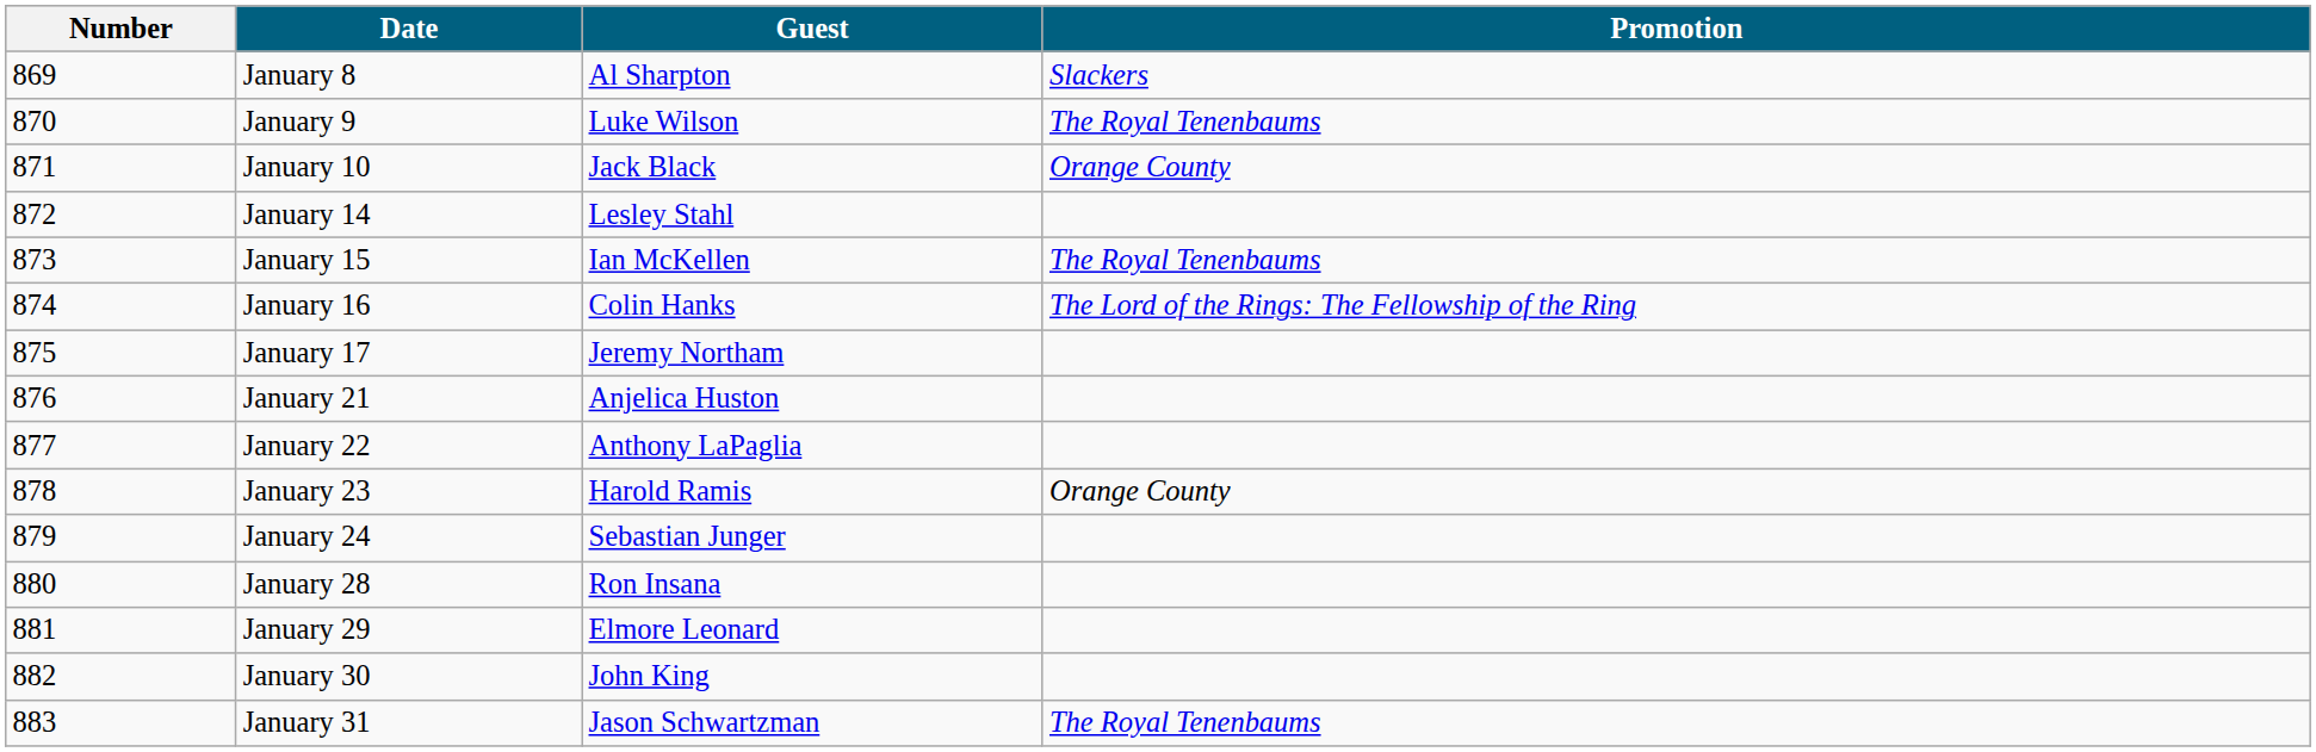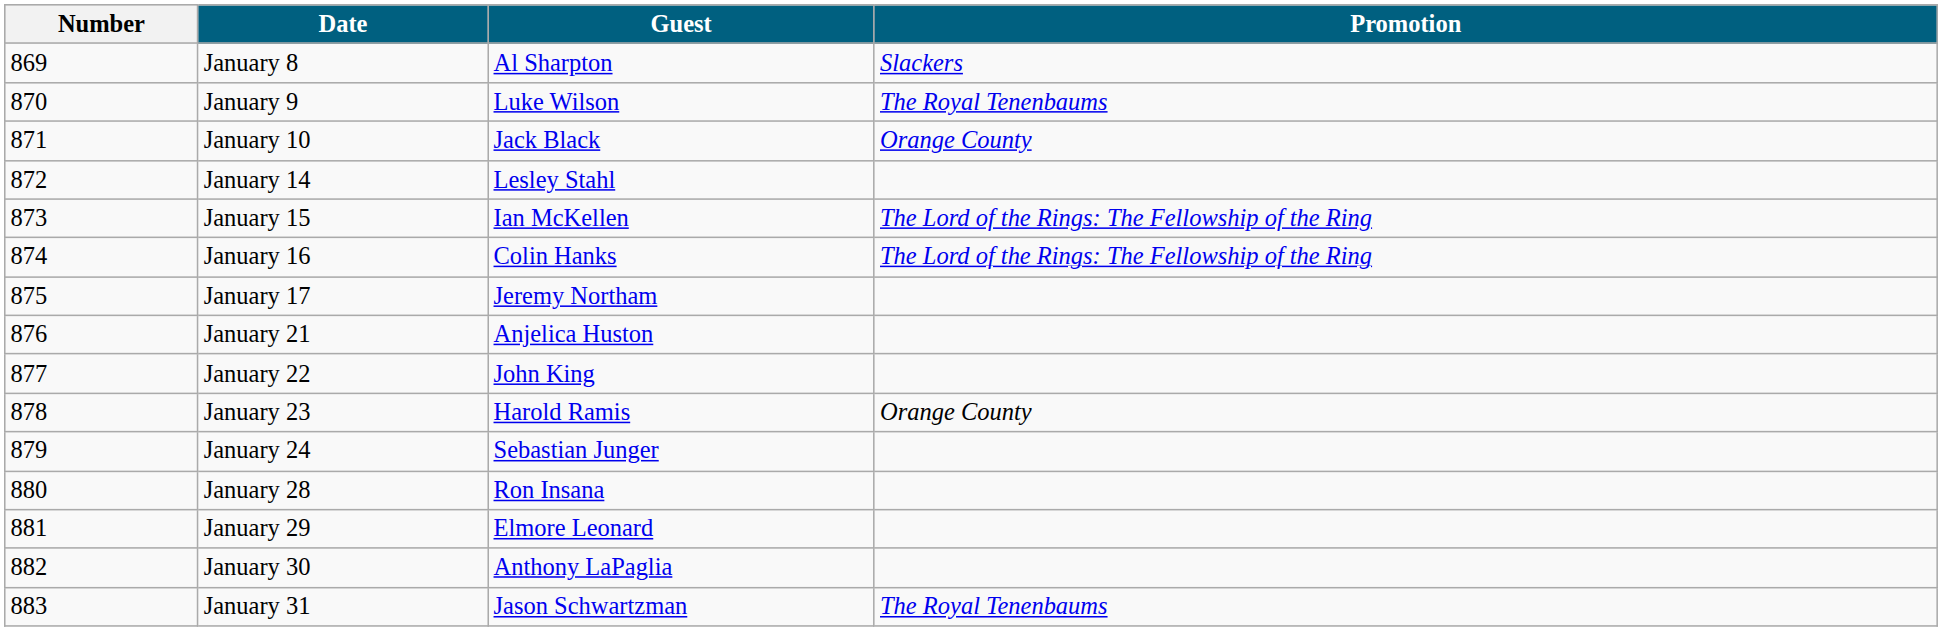 <table class="wikitable" width="100%">
 <tr bgcolor="#CCCCCC">
 <th>Number</th>
 <th width="15%" style="background:#006080; color:#FFFFFF">Date</th>
 <th width="20%" style="background:#006080; color:#FFFFFF">Guest</th>
 <th width="55%" style="background:#006080; color:#FFFFFF">Promotion</th>
 </tr>
 <tr>
 <td>869</td>
 <td>January 8</td>
 <td><a href='#'>Al Sharpton</a></td>
 <td><em><a href='#'>Slackers</a></em></td>
 </tr>
 <tr>
 <td>870</td>
 <td>January 9</td>
 <td><a href='#'>Luke Wilson</a></td>
 <td><em><a href='#'>The Royal Tenenbaums</a></em></td>
 </tr>
 <tr>
 <td>871</td>
 <td>January 10</td>
 <td><a href='#'>Jack Black</a></td>
 <td><em><a href='#'>Orange County</a></em></td>
 </tr>
 <tr>
 <td>872</td>
 <td>January 14</td>
 <td><a href='#'>Lesley Stahl</a></td>
 <td></td>
 </tr>
 <tr>
 <td>873</td>
 <td>January 15</td>
 <td><a href='#'>Ian McKellen</a></td>
-<td><em><a href='#'>The Royal Tenenbaums</a></em></td>
+<td><em><a href='#'>The Lord of the Rings: The Fellowship of the Ring</a></em></td>
 </tr>
 <tr>
 <td>874</td>
 <td>January 16</td>
 <td><a href='#'>Colin Hanks</a></td>
 <td><em><a href='#'>The Lord of the Rings: The Fellowship of the Ring</a></em></td>
 </tr>
 <tr>
 <td>875</td>
 <td>January 17</td>
 <td><a href='#'>Jeremy Northam</a></td>
 <td></td>
 </tr>
 <tr>
 <td>876</td>
 <td>January 21</td>
 <td><a href='#'>Anjelica Huston</a></td>
 <td></td>
 </tr>
 <tr>
 <td>877</td>
 <td>January 22</td>
-<td><a href='#'>Anthony LaPaglia</a></td>
+<td><a href='#'>John King</a></td>
 <td></td>
 </tr>
 <tr>
 <td>878</td>
 <td>January 23</td>
 <td><a href='#'>Harold Ramis</a></td>
 <td><em>Orange County</em></td>
 </tr>
 <tr>
 <td>879</td>
 <td>January 24</td>
 <td><a href='#'>Sebastian Junger</a></td>
 <td></td>
 </tr>
 <tr>
 <td>880</td>
 <td>January 28</td>
 <td><a href='#'>Ron Insana</a></td>
 <td></td>
 </tr>
 <tr>
 <td>881</td>
 <td>January 29</td>
 <td><a href='#'>Elmore Leonard</a></td>
 <td></td>
 </tr>
 <tr>
 <td>882</td>
 <td>January 30</td>
-<td><a href='#'>John King</a></td>
+<td><a href='#'>Anthony LaPaglia</a></td>
 <td></td>
 </tr>
 <tr>
 <td>883</td>
 <td>January 31</td>
 <td><a href='#'>Jason Schwartzman</a></td>
 <td><em><a href='#'>The Royal Tenenbaums</a></em></td>
 </tr>
 </table>
